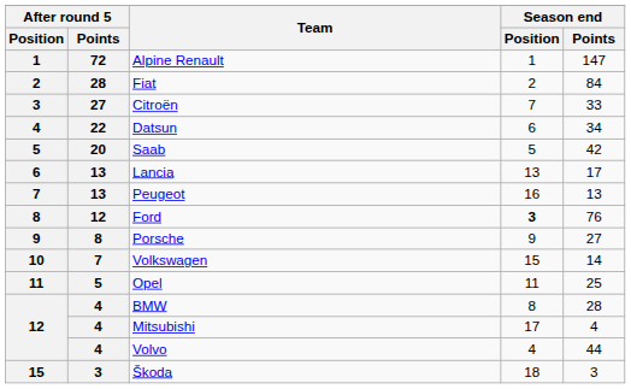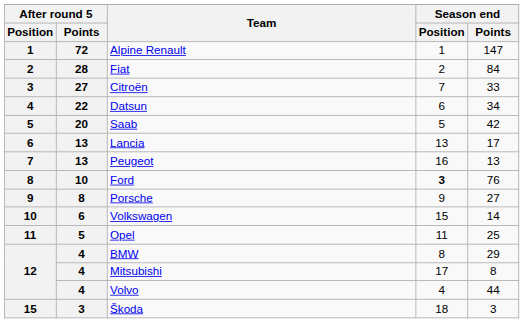 <table class="wikitable" style="font-size:90%;">
 <tr>
 </tr>
 <tr style="background:#efefef;">
 <th width=20% colspan=2>After round 5</th>
 <th width=60% rowspan=2>Team</th>
 <th width=20% colspan=2>Season end</th>
 </tr>
 <tr style="background:#efefef;">
 <th width=10%>Position</th>
 <th width=10%>Points</th>
 <th width=10%>Position</th>
 <th width=10%>Points</th>
 </tr>
 <tr align=center>
 <th>1</th>
 <th>72</th>
 <td align=left> <a href='#'>Alpine Renault</a></td>
 <td>1</td>
 <td>147</td>
 </tr>
 <tr align=center>
 <th>2</th>
 <th>28</th>
 <td align=left> <a href='#'>Fiat</a></td>
 <td>2</td>
 <td>84</td>
 </tr>
 <tr align=center>
 <th>3</th>
 <th>27</th>
 <td align=left> <a href='#'>Citroën</a></td>
 <td>7</td>
 <td>33</td>
 </tr>
 <tr align=center>
 <th>4</th>
 <th>22</th>
 <td align=left> <a href='#'>Datsun</a></td>
 <td>6</td>
 <td>34</td>
 </tr>
 <tr align=center>
 <th>5</th>
 <th>20</th>
 <td align=left> <a href='#'>Saab</a></td>
 <td>5</td>
 <td>42</td>
 </tr>
 <tr align=center>
 <th>6</th>
 <th>13</th>
 <td align=left> <a href='#'>Lancia</a></td>
 <td>13</td>
 <td>17</td>
 </tr>
 <tr align=center>
 <th>7</th>
 <th>13</th>
 <td align=left> <a href='#'>Peugeot</a></td>
 <td>16</td>
 <td>13</td>
 </tr>
 <tr align=center>
 <th>8</th>
-<th>12</th>
+<th>10</th>
 <td align=left> <a href='#'>Ford</a></td>
 <td><strong>3</strong></td>
 <td>76</td>
 </tr>
 <tr align=center>
 <th>9</th>
 <th>8</th>
 <td align=left> <a href='#'>Porsche</a></td>
 <td>9</td>
 <td>27</td>
 </tr>
 <tr align=center>
 <th>10</th>
-<th>7</th>
+<th>6</th>
 <td align=left> <a href='#'>Volkswagen</a></td>
 <td>15</td>
 <td>14</td>
 </tr>
 <tr align=center>
 <th>11</th>
 <th>5</th>
 <td align=left> <a href='#'>Opel</a></td>
 <td>11</td>
 <td>25</td>
 </tr>
 <tr align=center>
 <th rowspan=3>12</th>
 <th>4</th>
 <td align=left> <a href='#'>BMW</a></td>
 <td>8</td>
-<td>28</td>
+<td>29</td>
 </tr>
 <tr align=center>
 <th>4</th>
 <td align=left> <a href='#'>Mitsubishi</a></td>
 <td>17</td>
-<td>4</td>
+<td>8</td>
 </tr>
 <tr align=center>
 <th>4</th>
 <td align=left> <a href='#'>Volvo</a></td>
 <td>4</td>
 <td>44</td>
 </tr>
 <tr align=center>
 <th>15</th>
 <th>3</th>
 <td align=left> <a href='#'>Škoda</a></td>
 <td>18</td>
 <td>3</td>
 </tr>
 </table>
